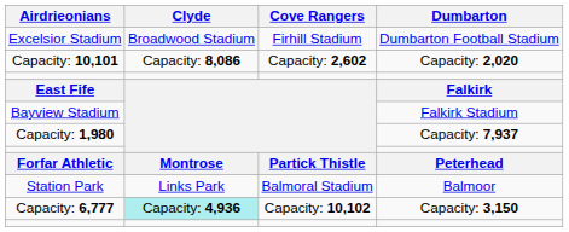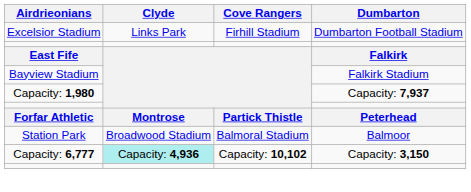 <table class="wikitable" style="text-align:center">
 <tr>
 <th><a href='#'>Airdrieonians</a></th>
 <th><a href='#'>Clyde</a></th>
 <th><a href='#'>Cove Rangers</a></th>
 <th><a href='#'>Dumbarton</a></th>
 </tr>
 <tr>
 <td><a href='#'>Excelsior Stadium</a></td>
-<td><a href='#'>Broadwood Stadium</a></td>
+<td><a href='#'>Links Park</a></td>
 <td><a href='#'>Firhill Stadium</a></td>
 <td><a href='#'>Dumbarton Football Stadium</a></td>
-</tr>
-<tr>
-<td>Capacity: <strong>10,101</strong></td>
-<td>Capacity: <strong>8,086</strong></td>
-<td>Capacity: <strong>2,602</strong></td>
-<td>Capacity: <strong>2,020</strong></td>
 </tr>
 <tr>
 <td></td>
 <td></td>
 <td></td>
 <td></td>
 </tr>
 <tr>
 <th><a href='#'>East Fife</a></th>
 <th colspan=2 rowspan=4><br></th>
 <th><a href='#'>Falkirk</a></th>
 </tr>
 <tr>
 <td><a href='#'>Bayview Stadium</a></td>
 <td><a href='#'>Falkirk Stadium</a></td>
 </tr>
 <tr>
 <td>Capacity: <strong>1,980</strong></td>
 <td>Capacity: <strong>7,937</strong></td>
 </tr>
 <tr>
 <td></td>
 <td></td>
 </tr>
 <tr>
 <th><a href='#'>Forfar Athletic</a></th>
 <th><a href='#'>Montrose</a></th>
 <th><a href='#'>Partick Thistle</a></th>
 <th><a href='#'>Peterhead</a></th>
 </tr>
 <tr>
 <td><a href='#'>Station Park</a></td>
-<td><a href='#'>Links Park</a></td>
+<td><a href='#'>Broadwood Stadium</a></td>
 <td><a href='#'>Balmoral Stadium</a></td>
 <td><a href='#'>Balmoor</a></td>
 </tr>
 <tr>
 <td>Capacity: <strong>6,777</strong></td>
 <td style="background: paleturquoise;">Capacity: <strong>4,936</strong></td>
 <td>Capacity: <strong>10,102</strong></td>
 <td>Capacity:  <strong>3,150</strong></td>
 </tr>
 <tr>
 <td></td>
 <td></td>
 <td></td>
 <td></td>
 </tr>
 </table>
